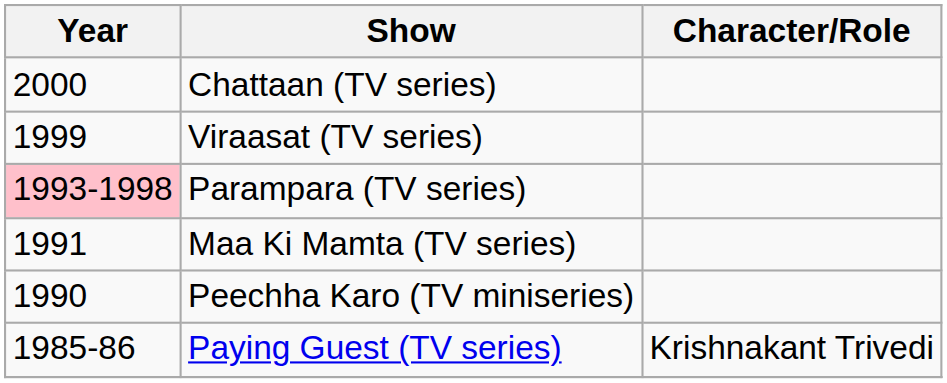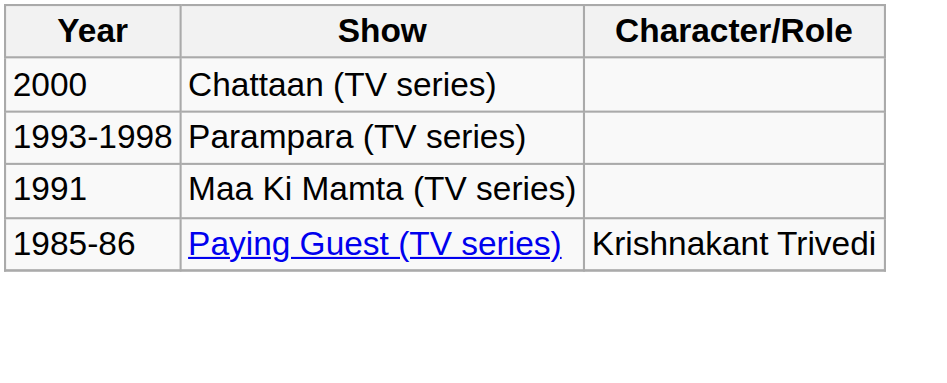 <table class="wikitable sortable">
 <tr>
 <th>Year</th>
 <th>Show</th>
 <th>Character/Role</th>
 </tr>
 <tr>
 <td>2000</td>
 <td>Chattaan (TV series)</td>
 <td></td>
 </tr>
 <tr>
-<td>1999</td>
-<td>Viraasat (TV series)</td>
-<td></td>
-</tr>
-<tr>
-<td style="background: pink;">1993-1998</td>
+<td>1993-1998</td>
 <td>Parampara (TV series)</td>
 <td></td>
 </tr>
 <tr>
 <td>1991</td>
 <td>Maa Ki Mamta (TV series)</td>
-<td></td>
-</tr>
-<tr>
-<td>1990</td>
-<td>Peechha Karo (TV miniseries)</td>
 <td></td>
 </tr>
 <tr>
 <td>1985-86</td>
 <td><a href='#'>Paying Guest (TV series)</a></td>
 <td>Krishnakant Trivedi</td>
 </tr>
 <tr>
 </tr>
 </table>
